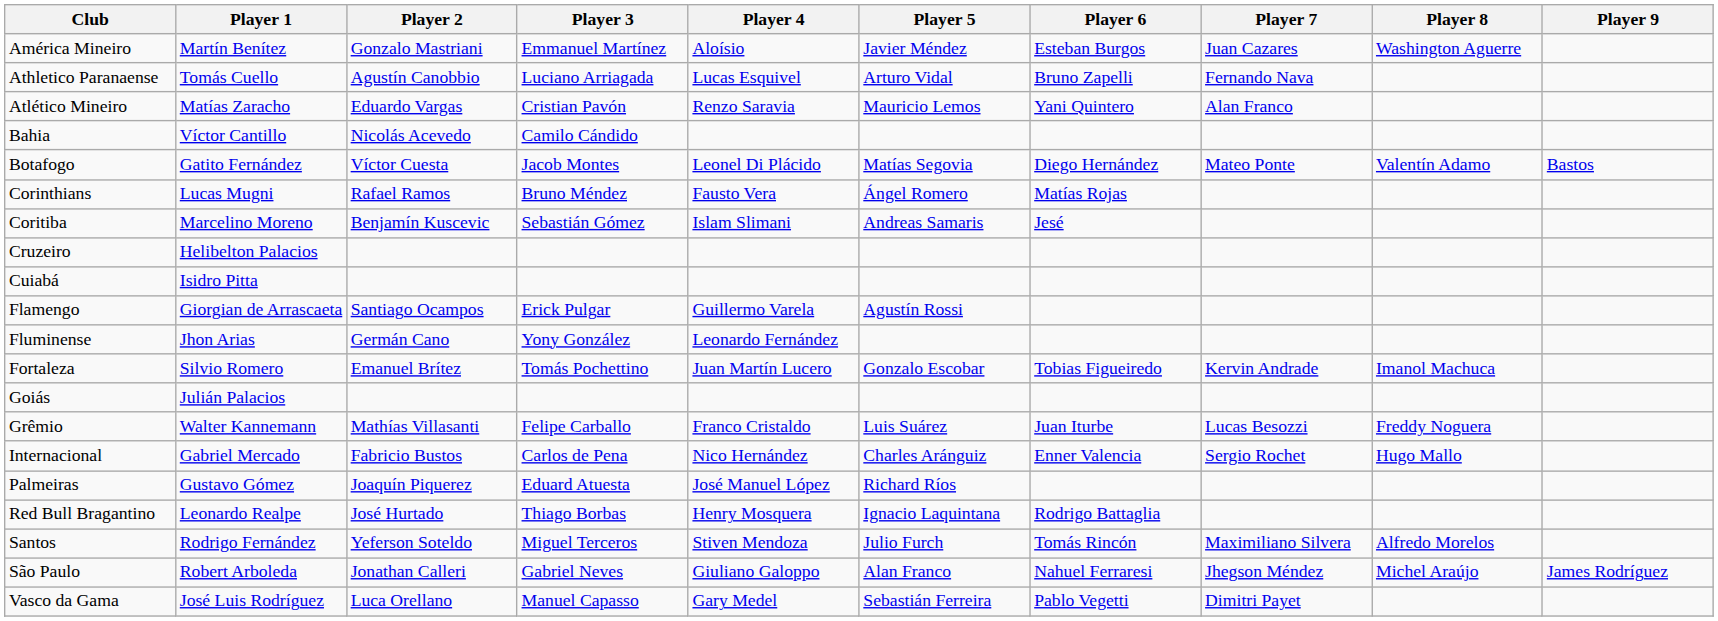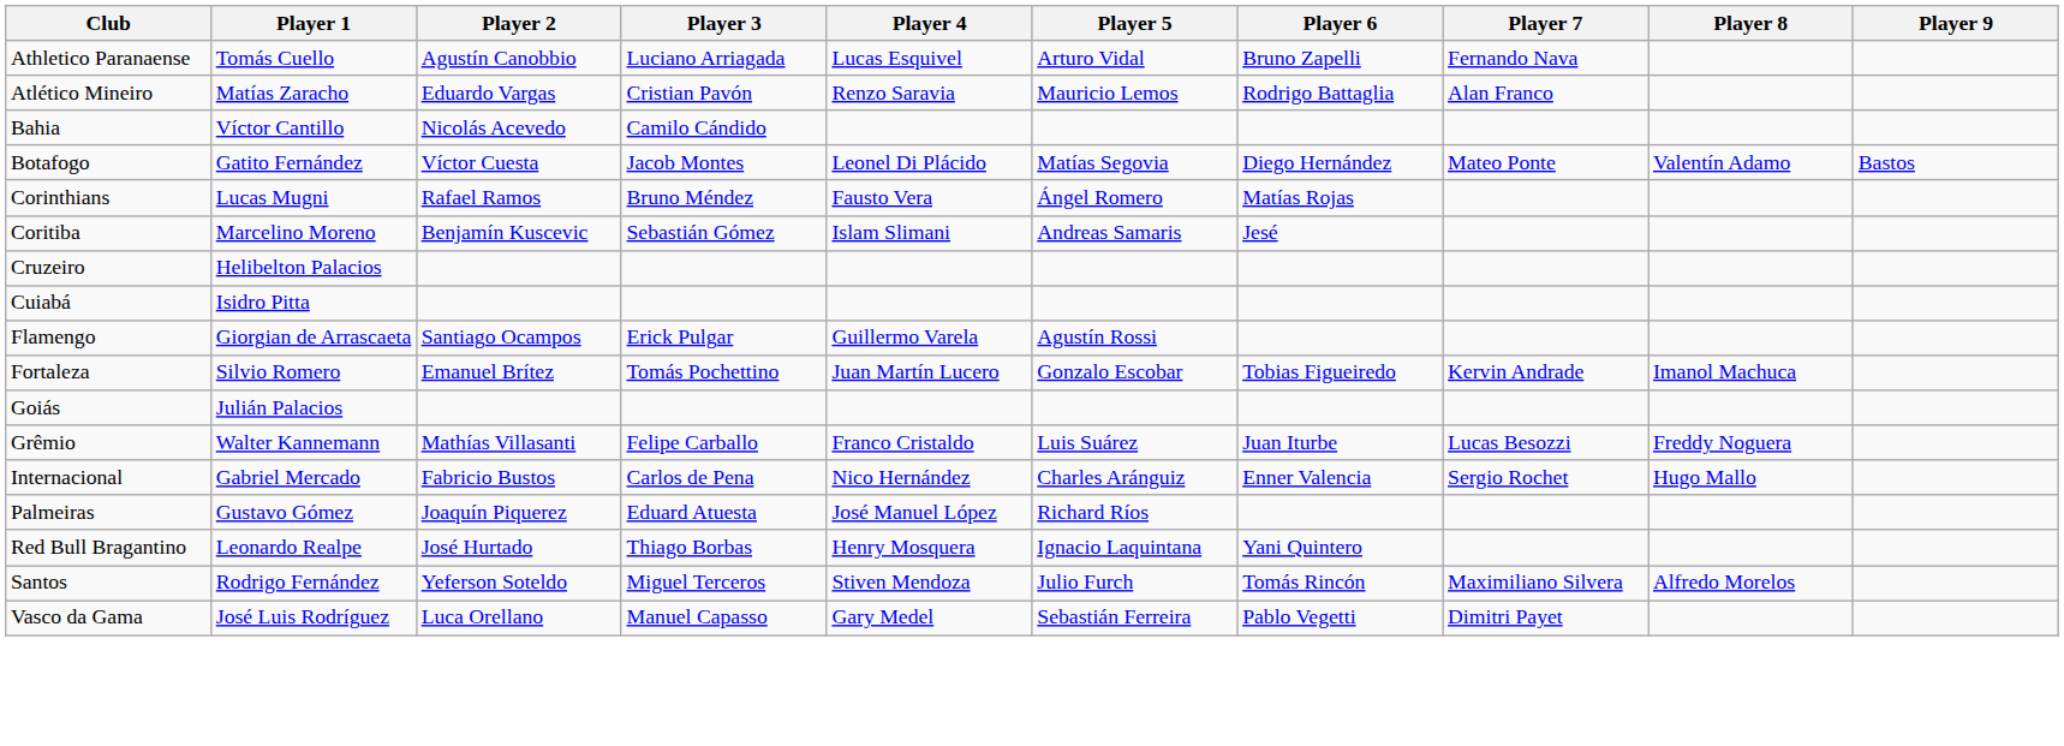 <table class="wikitable sortable" style="font-size: 80%">
 <tr>
 <th style="width:10%">Club</th>
 <th style="width:10%">Player 1</th>
 <th style="width:10%">Player 2</th>
 <th style="width:10%">Player 3</th>
 <th style="width:10%">Player 4</th>
 <th style="width:10%">Player 5</th>
 <th style="width:10%">Player 6</th>
 <th style="width:10%">Player 7</th>
 <th style="width:10%">Player 8</th>
 <th style="width:10%">Player 9</th>
-</tr>
-<tr>
-<td>América Mineiro</td>
-<td> <a href='#'>Martín Benítez</a></td>
-<td> <a href='#'>Gonzalo Mastriani</a></td>
-<td> <a href='#'>Emmanuel Martínez</a></td>
-<td> <a href='#'>Aloísio</a> </td>
-<td> <a href='#'>Javier Méndez</a></td>
-<td> <a href='#'>Esteban Burgos</a></td>
-<td> <a href='#'>Juan Cazares</a></td>
-<td> <a href='#'>Washington Aguerre</a></td>
-<td></td>
 </tr>
 <tr>
 <td>Athletico Paranaense</td>
 <td> <a href='#'>Tomás Cuello</a></td>
 <td> <a href='#'>Agustín Canobbio</a></td>
 <td> <a href='#'>Luciano Arriagada</a></td>
 <td> <a href='#'>Lucas Esquivel</a></td>
 <td> <a href='#'>Arturo Vidal</a></td>
 <td> <a href='#'>Bruno Zapelli</a></td>
 <td> <a href='#'>Fernando Nava</a></td>
 <td></td>
 <td></td>
 </tr>
 <tr>
 <td>Atlético Mineiro</td>
 <td> <a href='#'>Matías Zaracho</a></td>
 <td> <a href='#'>Eduardo Vargas</a></td>
 <td> <a href='#'>Cristian Pavón</a></td>
 <td> <a href='#'>Renzo Saravia</a></td>
 <td> <a href='#'>Mauricio Lemos</a></td>
-<td> <a href='#'>Yani Quintero</a></td>
+<td> <a href='#'>Rodrigo Battaglia</a></td>
 <td> <a href='#'>Alan Franco</a></td>
 <td></td>
 <td></td>
 </tr>
 <tr>
 <td>Bahia</td>
 <td> <a href='#'>Víctor Cantillo</a></td>
 <td> <a href='#'>Nicolás Acevedo</a></td>
 <td> <a href='#'>Camilo Cándido</a></td>
 <td></td>
 <td></td>
 <td></td>
 <td></td>
 <td></td>
 <td></td>
 </tr>
 <tr>
 <td>Botafogo</td>
 <td> <a href='#'>Gatito Fernández</a></td>
 <td> <a href='#'>Víctor Cuesta</a></td>
 <td> <a href='#'>Jacob Montes</a></td>
 <td> <a href='#'>Leonel Di Plácido</a></td>
 <td> <a href='#'>Matías Segovia</a></td>
 <td> <a href='#'>Diego Hernández</a></td>
 <td> <a href='#'>Mateo Ponte</a></td>
 <td> <a href='#'>Valentín Adamo</a></td>
 <td> <a href='#'>Bastos</a></td>
 </tr>
 <tr>
 <td>Corinthians</td>
 <td> <a href='#'>Lucas Mugni</a></td>
 <td> <a href='#'>Rafael Ramos</a></td>
 <td> <a href='#'>Bruno Méndez</a></td>
 <td> <a href='#'>Fausto Vera</a></td>
 <td> <a href='#'>Ángel Romero</a></td>
 <td> <a href='#'>Matías Rojas</a></td>
 <td></td>
 <td></td>
 <td></td>
 </tr>
 <tr>
 <td>Coritiba</td>
 <td> <a href='#'>Marcelino Moreno</a></td>
 <td> <a href='#'>Benjamín Kuscevic</a></td>
 <td> <a href='#'>Sebastián Gómez</a></td>
 <td> <a href='#'>Islam Slimani</a></td>
 <td> <a href='#'>Andreas Samaris</a></td>
 <td> <a href='#'>Jesé</a></td>
 <td></td>
 <td></td>
 <td></td>
 </tr>
 <tr>
 <td>Cruzeiro</td>
 <td> <a href='#'>Helibelton Palacios</a></td>
 <td></td>
 <td></td>
 <td></td>
 <td></td>
 <td></td>
 <td></td>
 <td></td>
 <td></td>
 </tr>
 <tr>
 <td>Cuiabá</td>
 <td> <a href='#'>Isidro Pitta</a></td>
 <td></td>
 <td></td>
 <td></td>
 <td></td>
 <td></td>
 <td></td>
 <td></td>
 <td></td>
 </tr>
 <tr>
 <td>Flamengo</td>
 <td> <a href='#'>Giorgian de Arrascaeta</a></td>
 <td> <a href='#'>Santiago Ocampos</a></td>
 <td> <a href='#'>Erick Pulgar</a></td>
 <td> <a href='#'>Guillermo Varela</a></td>
 <td> <a href='#'>Agustín Rossi</a></td>
 <td></td>
 <td></td>
 <td></td>
 <td></td>
 </tr>
 <tr>
-<td>Fluminense</td>
-<td> <a href='#'>Jhon Arias</a></td>
-<td> <a href='#'>Germán Cano</a></td>
-<td> <a href='#'>Yony González</a></td>
-<td> <a href='#'>Leonardo Fernández</a></td>
-<td></td>
-<td></td>
-<td></td>
-<td></td>
-<td></td>
-</tr>
-<tr>
 <td>Fortaleza</td>
 <td> <a href='#'>Silvio Romero</a></td>
 <td> <a href='#'>Emanuel Brítez</a></td>
 <td> <a href='#'>Tomás Pochettino</a></td>
 <td> <a href='#'>Juan Martín Lucero</a></td>
 <td> <a href='#'>Gonzalo Escobar</a></td>
 <td> <a href='#'>Tobias Figueiredo</a></td>
 <td> <a href='#'>Kervin Andrade</a></td>
 <td> <a href='#'>Imanol Machuca</a></td>
 <td></td>
 </tr>
 <tr>
 <td>Goiás</td>
 <td> <a href='#'>Julián Palacios</a></td>
 <td></td>
 <td></td>
 <td></td>
 <td></td>
 <td></td>
 <td></td>
 <td></td>
 <td></td>
 </tr>
 <tr>
 <td>Grêmio</td>
 <td> <a href='#'>Walter Kannemann</a></td>
 <td> <a href='#'>Mathías Villasanti</a></td>
 <td> <a href='#'>Felipe Carballo</a></td>
 <td> <a href='#'>Franco Cristaldo</a></td>
 <td> <a href='#'>Luis Suárez</a></td>
 <td> <a href='#'>Juan Iturbe</a></td>
 <td> <a href='#'>Lucas Besozzi</a></td>
 <td> <a href='#'>Freddy Noguera</a></td>
 <td></td>
 </tr>
 <tr>
 <td>Internacional</td>
 <td> <a href='#'>Gabriel Mercado</a></td>
 <td> <a href='#'>Fabricio Bustos</a></td>
 <td> <a href='#'>Carlos de Pena</a></td>
 <td> <a href='#'>Nico Hernández</a></td>
 <td> <a href='#'>Charles Aránguiz</a></td>
 <td> <a href='#'>Enner Valencia</a></td>
 <td> <a href='#'>Sergio Rochet</a></td>
 <td> <a href='#'>Hugo Mallo</a></td>
 <td></td>
 </tr>
 <tr>
 <td>Palmeiras</td>
 <td> <a href='#'>Gustavo Gómez</a></td>
 <td> <a href='#'>Joaquín Piquerez</a></td>
 <td> <a href='#'>Eduard Atuesta</a></td>
 <td> <a href='#'>José Manuel López</a></td>
 <td> <a href='#'>Richard Ríos</a></td>
 <td></td>
 <td></td>
 <td></td>
 <td></td>
 </tr>
 <tr>
 <td>Red Bull Bragantino</td>
 <td> <a href='#'>Leonardo Realpe</a></td>
 <td> <a href='#'>José Hurtado</a></td>
 <td> <a href='#'>Thiago Borbas</a></td>
 <td> <a href='#'>Henry Mosquera</a></td>
 <td> <a href='#'>Ignacio Laquintana</a></td>
-<td> <a href='#'>Rodrigo Battaglia</a></td>
+<td> <a href='#'>Yani Quintero</a></td>
 <td></td>
 <td></td>
 <td></td>
 </tr>
 <tr>
 <td>Santos</td>
 <td> <a href='#'>Rodrigo Fernández</a></td>
 <td> <a href='#'>Yeferson Soteldo</a></td>
 <td> <a href='#'>Miguel Terceros</a></td>
 <td> <a href='#'>Stiven Mendoza</a></td>
 <td> <a href='#'>Julio Furch</a></td>
 <td> <a href='#'>Tomás Rincón</a></td>
 <td> <a href='#'>Maximiliano Silvera</a></td>
 <td> <a href='#'>Alfredo Morelos</a></td>
 <td></td>
 </tr>
 <tr>
-<td>São Paulo</td>
-<td> <a href='#'>Robert Arboleda</a></td>
-<td> <a href='#'>Jonathan Calleri</a></td>
-<td> <a href='#'>Gabriel Neves</a></td>
-<td> <a href='#'>Giuliano Galoppo</a></td>
-<td> <a href='#'>Alan Franco</a></td>
-<td> <a href='#'>Nahuel Ferraresi</a></td>
-<td> <a href='#'>Jhegson Méndez</a></td>
-<td> <a href='#'>Michel Araújo</a></td>
-<td> <a href='#'>James Rodríguez</a></td>
-</tr>
-<tr>
 <td>Vasco da Gama</td>
 <td> <a href='#'>José Luis Rodríguez</a></td>
 <td> <a href='#'>Luca Orellano</a></td>
 <td> <a href='#'>Manuel Capasso</a></td>
 <td> <a href='#'>Gary Medel</a></td>
 <td> <a href='#'>Sebastián Ferreira</a></td>
 <td> <a href='#'>Pablo Vegetti</a></td>
 <td> <a href='#'>Dimitri Payet</a></td>
 <td></td>
 <td></td>
 </tr>
 </table>
